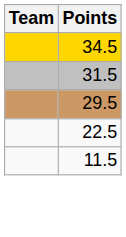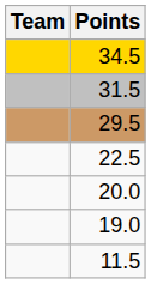 <table class=wikitable>
 <tr>
 <th>Team</th>
 <th>Points</th>
 </tr>
 <tr bgcolor=gold>
 <td></td>
 <td align=right>34.5</td>
 </tr>
 <tr bgcolor=silver>
 <td></td>
 <td align=right>31.5</td>
 </tr>
 <tr bgcolor=CC9966>
 <td></td>
 <td align=right>29.5</td>
 </tr>
 <tr>
 <td></td>
 <td align=right>22.5</td>
 </tr>
 <tr>
 <td></td>
+<td align=right>20.0</td>
+</tr>
+<tr>
+<td></td>
+<td align=right>19.0</td>
+</tr>
+<tr>
+<td></td>
 <td align=right>11.5</td>
 </tr>
 </table>
